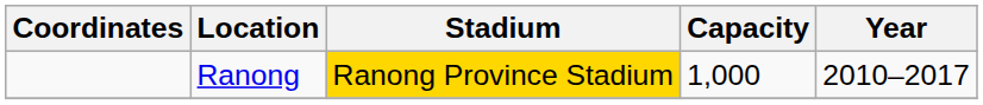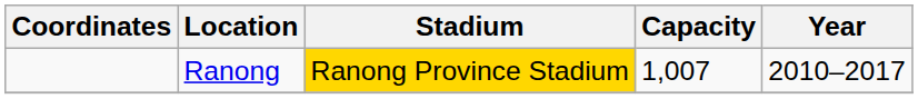 <table class="wikitable sortable">
 <tr>
 <th>Coordinates</th>
 <th>Location</th>
 <th>Stadium</th>
 <th>Capacity</th>
 <th>Year</th>
 </tr>
 <tr>
 <td></td>
 <td><a href='#'>Ranong</a></td>
 <td style="background: gold;">Ranong Province Stadium</td>
-<td>1,000</td>
+<td>1,007</td>
 <td>2010–2017</td>
 </tr>
 <tr>
 </tr>
 </table>
